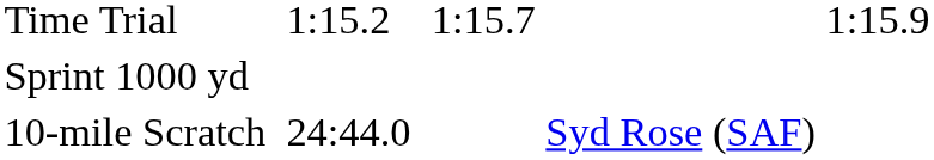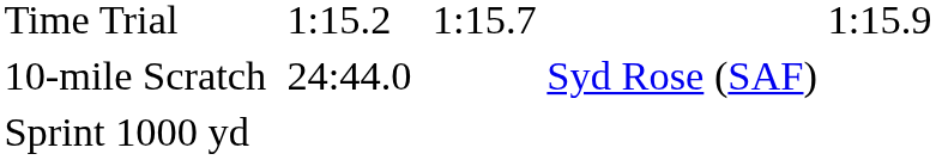 <table>
 <tr>
 <td>Time Trial</td>
 <td></td>
 <td>1:15.2</td>
 <td></td>
 <td>1:15.7</td>
 <td></td>
 <td>1:15.9</td>
 </tr>
 <tr>
+<td>10-mile Scratch</td>
+<td></td>
+<td>24:44.0</td>
+<td></td>
+<td></td>
+<td> <a href='#'>Syd Rose</a> <span>(<a href='#'>SAF</a>)</span></td>
+<td></td>
+</tr>
+<tr>
 <td>Sprint 1000 yd</td>
 <td></td>
 <td></td>
 <td></td>
 <td></td>
 <td></td>
 <td></td>
 </tr>
-<tr>
-<td>10-mile Scratch</td>
-<td></td>
-<td>24:44.0</td>
-<td></td>
-<td></td>
-<td> <a href='#'>Syd Rose</a> <span>(<a href='#'>SAF</a>)</span></td>
-<td></td>
-</tr>
 </table>
